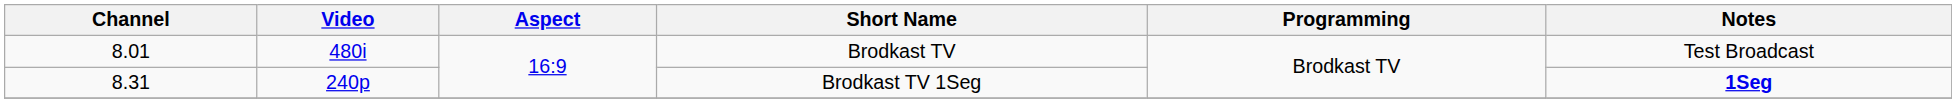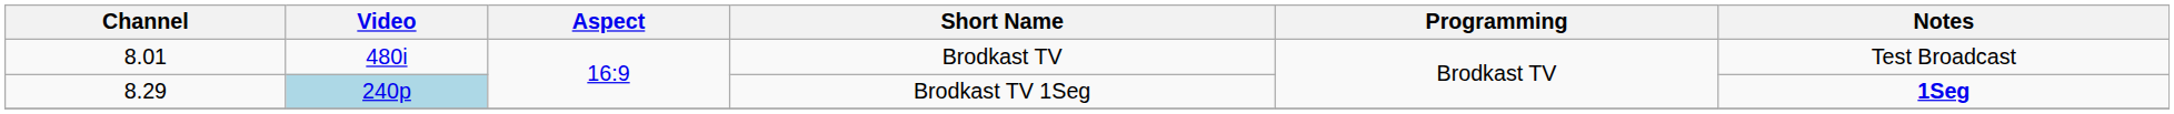 <table class="wikitable" style="width:100%; text-align:center;">
 <tr>
 <th>Channel</th>
 <th><a href='#'>Video</a></th>
 <th><a href='#'>Aspect</a></th>
 <th>Short Name</th>
 <th>Programming</th>
 <th>Notes</th>
 </tr>
 <tr>
 <td>8.01</td>
 <td><a href='#'>480i</a></td>
 <td rowspan=2><a href='#'>16:9</a></td>
 <td>Brodkast TV</td>
 <td rowspan=2>Brodkast TV</td>
 <td>Test Broadcast</td>
 </tr>
 <tr>
-<td>8.31</td>
-<td><a href='#'>240p</a></td>
+<td>8.29</td>
+<td style="background: lightblue;"><a href='#'>240p</a></td>
 <td>Brodkast TV 1Seg</td>
 <td><strong><a href='#'>1Seg</a></strong></td>
 </tr>
 <tr>
 </tr>
 </table>
